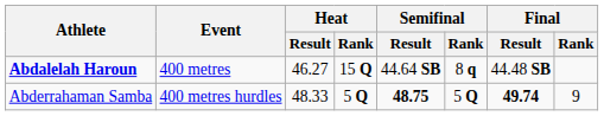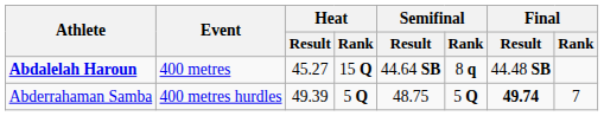 <table class="wikitable" style="font-size:90%">
 <tr>
 <th rowspan="2">Athlete</th>
 <th rowspan="2">Event</th>
 <th colspan="2">Heat</th>
 <th colspan="2">Semifinal</th>
 <th colspan="2">Final</th>
 </tr>
 <tr style="font-size:95%">
 <th>Result</th>
 <th>Rank</th>
 <th>Result</th>
 <th>Rank</th>
 <th>Result</th>
 <th>Rank</th>
 </tr>
 <tr style=text-align:center>
 <td style=text-align:left><strong><a href='#'>Abdalelah Haroun</a></strong></td>
 <td style=text-align:left><a href='#'>400 metres</a></td>
-<td>46.27</td>
+<td>45.27</td>
 <td>15 <strong>Q</strong></td>
 <td>44.64 <strong>SB</strong></td>
 <td>8 <strong>q</strong></td>
 <td>44.48 <strong>SB</strong></td>
 <td></td>
 </tr>
 <tr style=text-align:center>
 <td style=text-align:left><a href='#'>Abderrahaman Samba</a></td>
 <td style=text-align:left><a href='#'>400 metres hurdles</a></td>
-<td>48.33</td>
+<td>49.39</td>
 <td>5 <strong>Q</strong></td>
-<td><strong>48.75</strong></td>
+<td>48.75</td>
 <td>5 <strong>Q</strong></td>
 <td><strong>49.74</strong></td>
-<td>9</td>
+<td>7</td>
 </tr>
 </table>
